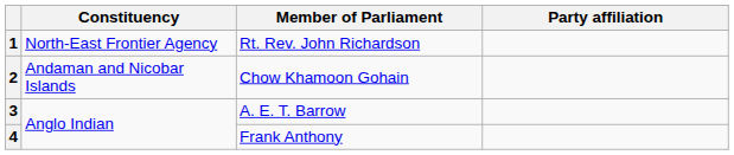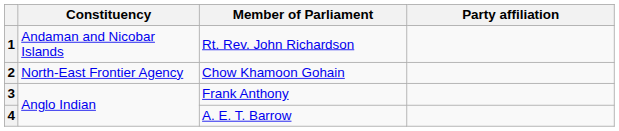 <table class="wikitable sortable">
 <tr style="text-align:center;">
 <th></th>
 <th style="width:13em">Constituency</th>
 <th style="width:15em">Member of Parliament</th>
 <th colspan="2" style="width:15em">Party affiliation</th>
 </tr>
 <tr>
 <th>1</th>
-<td><a href='#'>North-East Frontier Agency</a></td>
+<td><a href='#'>Andaman and Nicobar Islands</a></td>
 <td><a href='#'>Rt. Rev. John Richardson</a></td>
 <td></td>
 </tr>
 <tr>
 <th>2</th>
-<td><a href='#'>Andaman and Nicobar Islands</a></td>
+<td><a href='#'>North-East Frontier Agency</a></td>
 <td><a href='#'>Chow Khamoon Gohain</a></td>
 <td></td>
 </tr>
 <tr>
 <th>3</th>
 <td rowspan="2"><a href='#'>Anglo Indian</a></td>
-<td><a href='#'>A. E. T. Barrow</a></td>
+<td><a href='#'>Frank Anthony</a></td>
 <td></td>
 </tr>
 <tr>
 <th>4</th>
-<td><a href='#'>Frank Anthony</a></td>
+<td><a href='#'>A. E. T. Barrow</a></td>
 </tr>
 </table>
